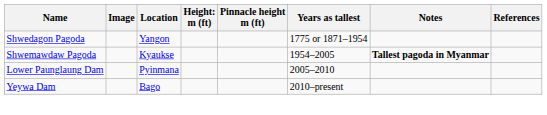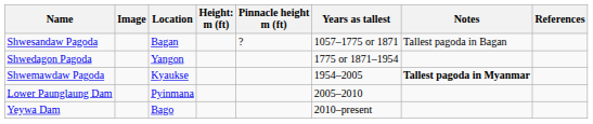 <table class="wikitable sortable zebra">
 <tr class="hintergrundfarbe6">
 <th>Name</th>
 <th class="unsortable">Image</th>
 <th>Location</th>
 <th>Height: <br>m (ft)</th>
 <th>Pinnacle height <br>m (ft)</th>
 <th>Years as tallest</th>
 <th>Notes</th>
 <th>References</th>
+</tr>
+<tr>
+<td><a href='#'>Shwesandaw Pagoda</a></td>
+<td></td>
+<td><a href='#'>Bagan</a></td>
+<td></td>
+<td>?</td>
+<td> 1057–1775 or 1871</td>
+<td>Tallest pagoda in Bagan</td>
+<td></td>
 </tr>
 <tr>
 <td><a href='#'>Shwedagon Pagoda</a></td>
 <td></td>
 <td><a href='#'>Yangon</a></td>
 <td></td>
 <td></td>
 <td>1775 or 1871–1954</td>
 <td></td>
 <td></td>
 </tr>
 <tr>
 <td><a href='#'>Shwemawdaw Pagoda</a></td>
 <td></td>
 <td><a href='#'>Kyaukse</a></td>
 <td></td>
 <td></td>
 <td>1954–2005</td>
 <td><strong>Tallest pagoda in Myanmar</strong></td>
 <td></td>
 </tr>
 <tr>
 <td><a href='#'>Lower Paunglaung Dam</a></td>
 <td></td>
 <td><a href='#'>Pyinmana</a></td>
 <td></td>
 <td></td>
 <td>2005–2010</td>
 <td></td>
 <td></td>
 </tr>
 <tr>
 <td><a href='#'>Yeywa Dam</a></td>
 <td></td>
 <td><a href='#'>Bago</a></td>
 <td></td>
 <td></td>
 <td>2010–present</td>
 <td></td>
 <td></td>
 </tr>
 </table>
